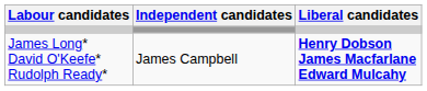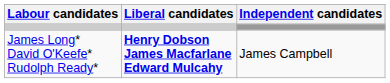 <table class="wikitable">
 <tr>
 <th><a href='#'>Labour</a> candidates</th>
+<th><a href='#'>Liberal</a> candidates</th>
 <th><a href='#'>Independent</a> candidates</th>
-<th><a href='#'>Liberal</a> candidates</th>
 </tr>
 <tr bgcolor="#cccccc">
 <td></td>
+<td></td>
 <td bgcolor="#999999"></td>
-<td></td>
 </tr>
 <tr>
 <td><a href='#'>James Long</a>*<br><a href='#'>David O'Keefe</a>*<br><a href='#'>Rudolph Ready</a>*</td>
+<td><strong><a href='#'>Henry Dobson</a></strong><br><strong><a href='#'>James Macfarlane</a></strong><br><strong><a href='#'>Edward Mulcahy</a></strong></td>
 <td>James Campbell</td>
-<td><strong><a href='#'>Henry Dobson</a></strong><br><strong><a href='#'>James Macfarlane</a></strong><br><strong><a href='#'>Edward Mulcahy</a></strong></td>
 </tr>
 </table>
